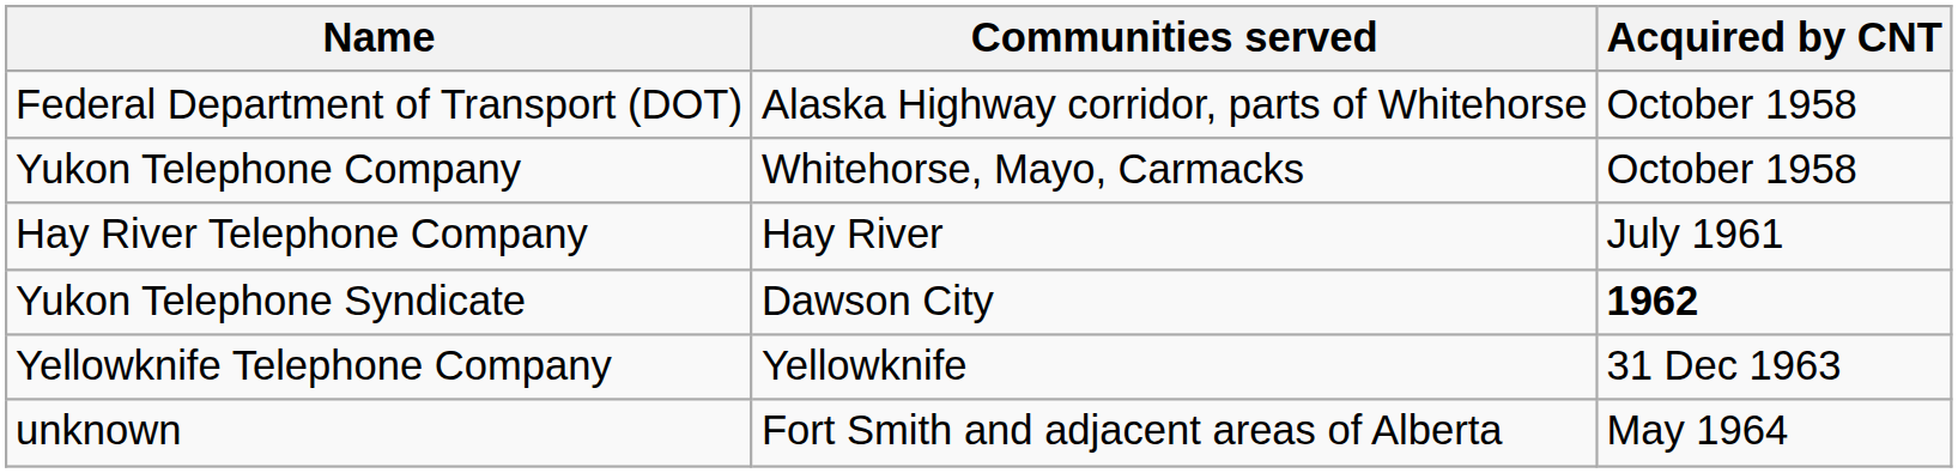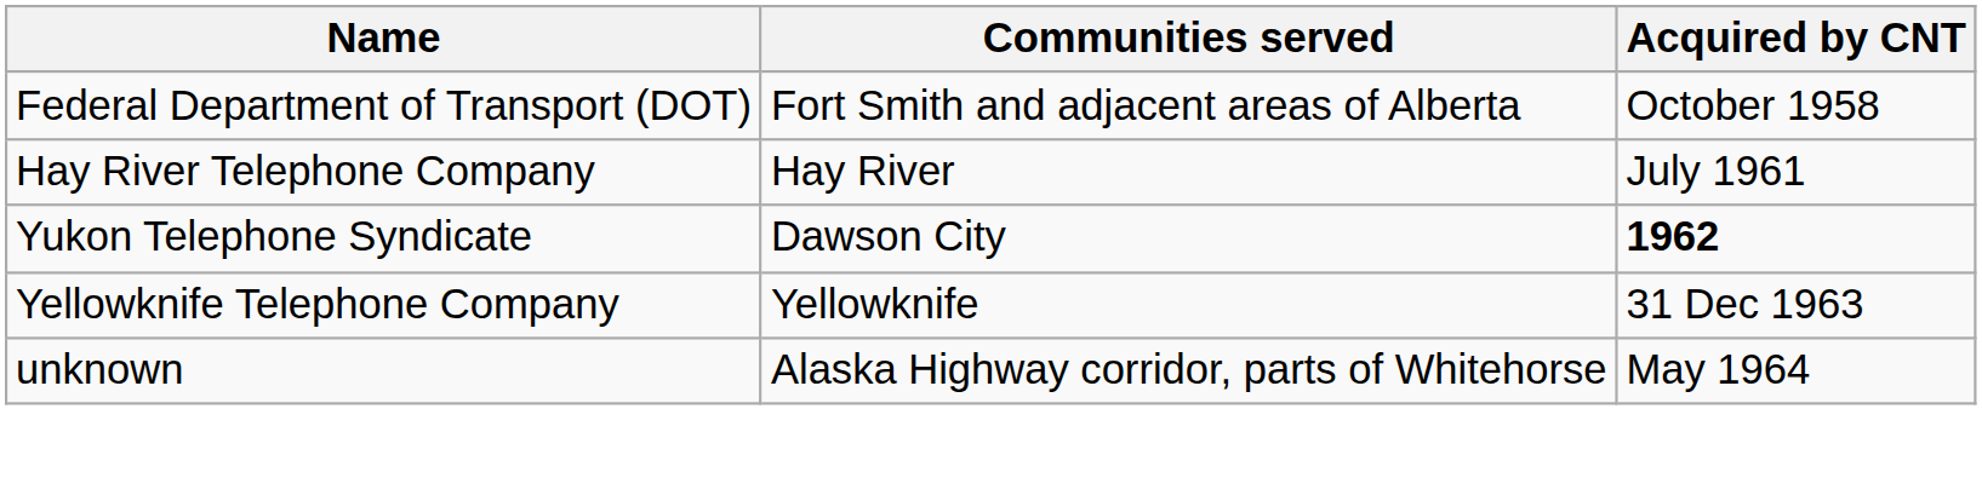 <table class="wikitable">
 <tr>
 <th>Name</th>
 <th>Communities served</th>
 <th>Acquired by CNT</th>
 </tr>
 <tr>
 <td>Federal Department of Transport (DOT)</td>
-<td>Alaska Highway corridor, parts of Whitehorse</td>
-<td>October 1958</td>
-</tr>
-<tr>
-<td>Yukon Telephone Company</td>
-<td>Whitehorse, Mayo, Carmacks</td>
+<td>Fort Smith and adjacent areas of Alberta</td>
 <td>October 1958</td>
 </tr>
 <tr>
 <td>Hay River Telephone Company</td>
 <td>Hay River</td>
 <td>July 1961</td>
 </tr>
 <tr>
 <td>Yukon Telephone Syndicate</td>
 <td>Dawson City</td>
 <td><strong>1962</strong></td>
 </tr>
 <tr>
 <td>Yellowknife Telephone Company</td>
 <td>Yellowknife</td>
 <td>31 Dec 1963</td>
 </tr>
 <tr>
 <td>unknown</td>
-<td>Fort Smith and adjacent areas of Alberta</td>
+<td>Alaska Highway corridor, parts of Whitehorse</td>
 <td>May 1964</td>
 </tr>
 </table>
